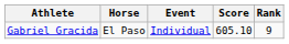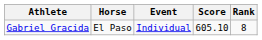 <table class=wikitable style="font-size:90%">
 <tr>
 <th>Athlete</th>
 <th>Horse</th>
 <th>Event</th>
 <th>Score</th>
 <th>Rank</th>
 </tr>
 <tr align=center>
 <td align=left><a href='#'>Gabriel Gracida</a></td>
 <td align=left>El Paso</td>
 <td align=left><a href='#'>Individual</a></td>
 <td>605.10</td>
-<td>9</td>
+<td>8</td>
 </tr>
 </table>
